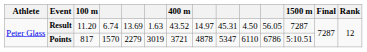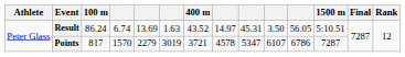 <table class="wikitable" style="font-size:90%;">
 <tr>
 <th>Athlete</th>
 <th>Event</th>
 <th>100 m</th>
 <th></th>
 <th></th>
 <th></th>
 <th>400 m</th>
 <th></th>
 <th></th>
 <th></th>
 <th></th>
 <th>1500 m</th>
 <th>Final</th>
 <th>Rank</th>
 </tr>
 <tr align=center>
 <td align=left rowspan=2><a href='#'>Peter Glass</a></td>
 <th style="font-size:95%">Result</th>
-<td>11.20</td>
+<td>86.24</td>
 <td>6.74</td>
 <td>13.69</td>
 <td>1.63</td>
 <td>43.52</td>
 <td>14.97</td>
 <td>45.31</td>
-<td>4.50</td>
+<td>3.50</td>
 <td>56.05</td>
-<td>7287</td>
+<td>5:10.51</td>
 <td rowspan=2>7287</td>
 <td rowspan=2>12</td>
 </tr>
 <tr align=center>
 <th style="font-size:95%">Points</th>
 <td>817</td>
 <td>1570</td>
 <td>2279</td>
 <td>3019</td>
 <td>3721</td>
-<td>4878</td>
+<td>4578</td>
 <td>5347</td>
-<td>6110</td>
+<td>6107</td>
 <td>6786</td>
-<td>5:10.51</td>
+<td>7287</td>
 </tr>
 </table>
